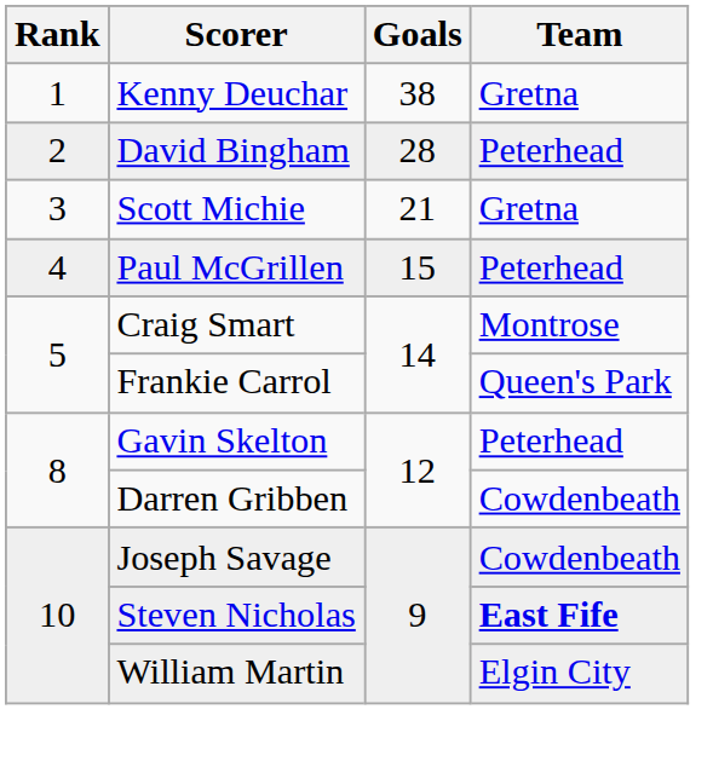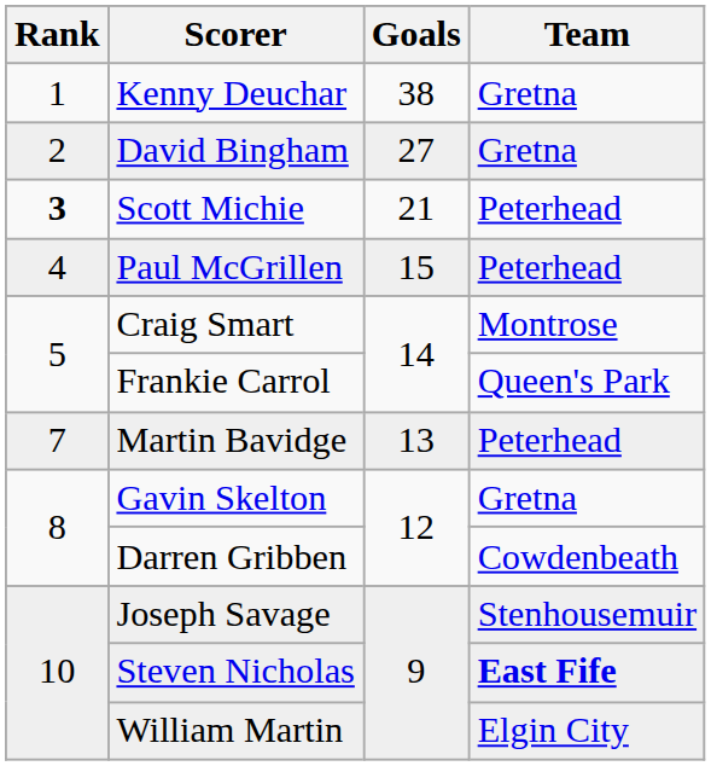 <table class="wikitable">
 <tr>
 <th>Rank</th>
 <th>Scorer</th>
 <th>Goals</th>
 <th>Team</th>
 </tr>
 <tr>
 <td style="text-align:center;">1</td>
 <td> <a href='#'>Kenny Deuchar</a></td>
 <td style="text-align:center;">38</td>
 <td><a href='#'>Gretna</a></td>
 </tr>
 <tr bgcolor="#EFEFEF">
 <td style="text-align:center;">2</td>
 <td> <a href='#'>David Bingham</a></td>
-<td style="text-align:center;">28</td>
-<td><a href='#'>Peterhead</a></td>
+<td style="text-align:center;">27</td>
+<td><a href='#'>Gretna</a></td>
 </tr>
 <tr>
-<td style="text-align:center;">3</td>
+<td style="text-align:center;"><strong>3</strong></td>
 <td> <a href='#'>Scott Michie</a></td>
 <td style="text-align:center;">21</td>
-<td><a href='#'>Gretna</a></td>
+<td><a href='#'>Peterhead</a></td>
 </tr>
 <tr bgcolor="#EFEFEF">
 <td style="text-align:center;">4</td>
 <td> <a href='#'>Paul McGrillen</a></td>
 <td style="text-align:center;">15</td>
 <td><a href='#'>Peterhead</a></td>
 </tr>
 <tr>
 <td rowspan="2" style="text-align:center;">5</td>
 <td> Craig Smart</td>
 <td rowspan="2" style="text-align:center;">14</td>
 <td><a href='#'>Montrose</a></td>
 </tr>
 <tr>
 <td> Frankie Carrol</td>
 <td><a href='#'>Queen's Park</a></td>
 </tr>
+<tr bgcolor="#EFEFEF">
+<td style="text-align:center;">7</td>
+<td> Martin Bavidge</td>
+<td style="text-align:center;">13</td>
+<td><a href='#'>Peterhead</a></td>
+</tr>
 <tr>
 <td rowspan="2" style="text-align:center;">8</td>
 <td> <a href='#'>Gavin Skelton</a></td>
 <td rowspan="2" style="text-align:center;">12</td>
-<td><a href='#'>Peterhead</a></td>
+<td><a href='#'>Gretna</a></td>
 </tr>
 <tr>
 <td> Darren Gribben</td>
 <td><a href='#'>Cowdenbeath</a></td>
 </tr>
 <tr bgcolor="#EFEFEF">
 <td rowspan="3" style="text-align:center;">10</td>
 <td> Joseph Savage</td>
 <td rowspan="3" style="text-align:center;">9</td>
-<td><a href='#'>Cowdenbeath</a></td>
+<td><a href='#'>Stenhousemuir</a></td>
 </tr>
 <tr bgcolor="#EFEFEF">
 <td> <a href='#'>Steven Nicholas</a></td>
 <td><strong><a href='#'>East Fife</a></strong></td>
 </tr>
 <tr bgcolor="#EFEFEF">
 <td> William Martin</td>
 <td><a href='#'>Elgin City</a></td>
 </tr>
 </table>
